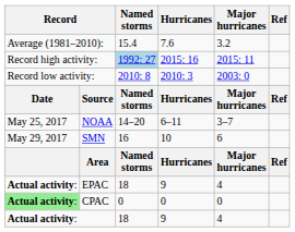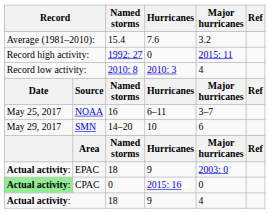 <table class="wikitable" style="float:right">
 <tr>
 <th colspan=2>Record</th>
 <th>Named<br>storms</th>
 <th>Hurricanes</th>
 <th>Major<br>hurricanes</th>
 <th>Ref</th>
 </tr>
 <tr>
 <td colspan=2>Average (1981–2010):</td>
 <td>15.4</td>
 <td>7.6</td>
 <td>3.2</td>
 <td></td>
 </tr>
 <tr>
 <td colspan=2>Record high activity:</td>
-<td style="background: lightblue;"><a href='#'>1992: 27</a></td>
-<td><a href='#'>2015: 16</a></td>
+<td><a href='#'>1992: 27</a></td>
+<td>0</td>
 <td><a href='#'>2015: 11</a></td>
 <td></td>
 </tr>
 <tr>
 <td colspan=2>Record low activity:</td>
 <td><a href='#'>2010: 8</a></td>
 <td><a href='#'>2010: 3</a></td>
-<td><a href='#'>2003: 0</a></td>
+<td>4</td>
 <td></td>
 </tr>
 <tr>
 <th>Date</th>
 <th>Source</th>
 <th>Named<br>storms</th>
 <th>Hurricanes</th>
 <th>Major<br>hurricanes</th>
 <th>Ref</th>
 </tr>
 <tr>
 <td>May 25, 2017</td>
 <td><a href='#'>NOAA</a></td>
-<td>14–20</td>
+<td>16</td>
 <td>6–11</td>
 <td>3–7</td>
 <td></td>
 </tr>
 <tr>
 <td>May 29, 2017</td>
 <td><a href='#'>SMN</a></td>
-<td>16</td>
+<td>14–20</td>
 <td>10</td>
 <td>6</td>
 <td></td>
 </tr>
 <tr>
 <th></th>
 <th>Area</th>
 <th>Named<br>storms</th>
 <th>Hurricanes</th>
 <th>Major<br>hurricanes</th>
 <th>Ref</th>
 </tr>
 <tr>
 <td><strong>Actual activity</strong>:</td>
 <td>EPAC</td>
 <td>18</td>
 <td>9</td>
-<td>4</td>
+<td><a href='#'>2003: 0</a></td>
 <td></td>
 </tr>
 <tr>
 <td style="background: lightgreen;"><strong>Actual activity</strong>:</td>
 <td>CPAC</td>
 <td>0</td>
-<td>0</td>
+<td><a href='#'>2015: 16</a></td>
 <td>0</td>
 <td></td>
 </tr>
 <tr>
 <td colspan="2"><strong>Actual activity</strong>:</td>
 <td>18</td>
 <td>9</td>
 <td>4</td>
 <td></td>
 </tr>
 </table>
